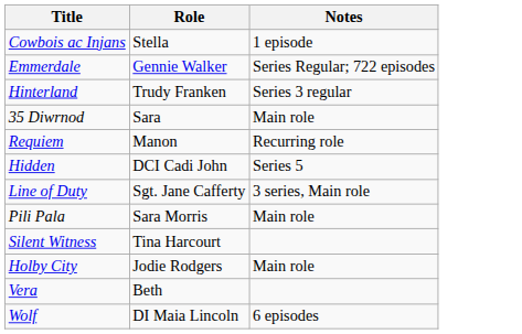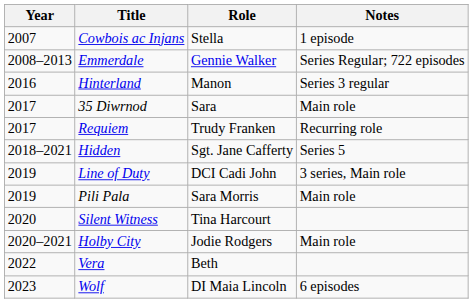 <table class="wikitable sortable">
 <tr>
+<th>Year</th>
 <th>Title</th>
 <th class="unsortable">Role</th>
 <th class="unsortable">Notes</th>
 </tr>
 <tr>
+<td>2007</td>
 <td><em><a href='#'>Cowbois ac Injans</a></em></td>
 <td>Stella</td>
 <td>1 episode</td>
 </tr>
 <tr>
+<td>2008–2013</td>
 <td><em><a href='#'>Emmerdale</a></em></td>
 <td><a href='#'>Gennie Walker</a></td>
 <td>Series Regular; 722 episodes</td>
 </tr>
 <tr>
+<td>2016</td>
 <td><em><a href='#'>Hinterland</a></em></td>
-<td>Trudy Franken</td>
+<td>Manon</td>
 <td>Series 3 regular</td>
 </tr>
 <tr>
+<td>2017</td>
 <td><em>35 Diwrnod</em></td>
 <td>Sara</td>
 <td>Main role</td>
 </tr>
 <tr>
+<td>2017</td>
 <td><a href='#'><em>Requiem</em></a></td>
-<td>Manon</td>
+<td>Trudy Franken</td>
 <td>Recurring role</td>
 </tr>
 <tr>
+<td>2018–2021</td>
 <td><em><a href='#'>Hidden</a></em></td>
-<td>DCI Cadi John</td>
+<td>Sgt. Jane Cafferty</td>
 <td>Series 5</td>
 </tr>
 <tr>
+<td>2019</td>
 <td><em><a href='#'>Line of Duty</a></em></td>
-<td>Sgt. Jane Cafferty</td>
+<td>DCI Cadi John</td>
 <td>3 series, Main role</td>
 </tr>
 <tr>
+<td>2019</td>
 <td><em>Pili Pala</em></td>
 <td>Sara Morris</td>
 <td>Main role</td>
 </tr>
 <tr>
+<td>2020</td>
 <td><em><a href='#'>Silent Witness</a></em></td>
 <td>Tina Harcourt</td>
 <td></td>
 </tr>
 <tr>
+<td>2020–2021</td>
 <td><em><a href='#'>Holby City</a></em></td>
 <td>Jodie Rodgers</td>
 <td>Main role</td>
 </tr>
 <tr>
+<td>2022</td>
 <td><em><a href='#'>Vera</a></em></td>
 <td>Beth</td>
 <td></td>
 </tr>
 <tr>
+<td>2023</td>
 <td><em><a href='#'>Wolf</a></em></td>
 <td>DI Maia Lincoln</td>
 <td>6 episodes</td>
 </tr>
 </table>
